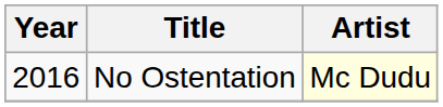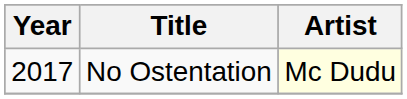 <table class="wikitable sortable">
 <tr>
 <th>Year</th>
 <th>Title</th>
 <th>Artist</th>
 </tr>
 <tr>
-<td>2016</td>
+<td>2017</td>
 <td>No Ostentation</td>
 <td style="background: lightyellow;">Mc Dudu</td>
 </tr>
 <tr>
 </tr>
 </table>
